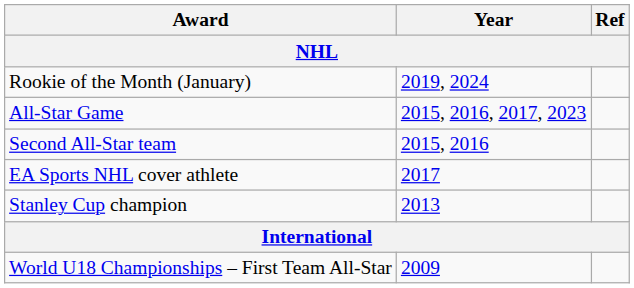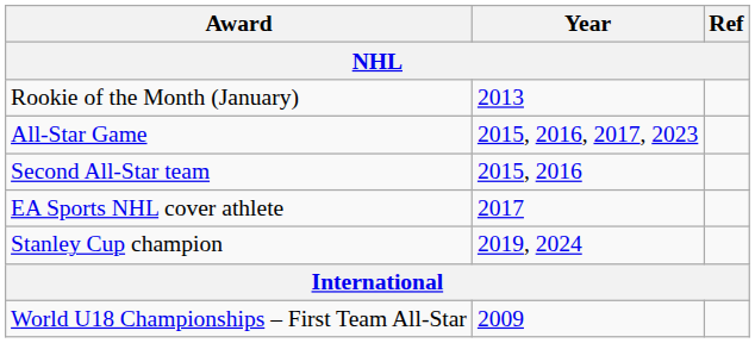 <table class="wikitable">
 <tr>
 <th>Award</th>
 <th>Year</th>
 <th>Ref</th>
 </tr>
 <tr>
 <th colspan="3"><a href='#'>NHL</a></th>
 </tr>
 <tr>
 <td>Rookie of the Month (January)</td>
-<td><a href='#'>2019</a>, <a href='#'>2024</a></td>
+<td><a href='#'>2013</a></td>
 <td></td>
 </tr>
 <tr>
 <td><a href='#'>All-Star Game</a></td>
 <td><a href='#'>2015</a>, <a href='#'>2016</a>, <a href='#'>2017</a>, <a href='#'>2023</a></td>
 <td></td>
 </tr>
 <tr>
 <td><a href='#'>Second All-Star team</a></td>
 <td><a href='#'>2015</a>, <a href='#'>2016</a></td>
 <td></td>
 </tr>
 <tr>
 <td><a href='#'>EA Sports NHL</a> cover athlete</td>
 <td><a href='#'>2017</a></td>
 <td></td>
 </tr>
 <tr>
 <td><a href='#'>Stanley Cup</a> champion</td>
-<td><a href='#'>2013</a></td>
+<td><a href='#'>2019</a>, <a href='#'>2024</a></td>
 <td></td>
 </tr>
 <tr>
 <th colspan="3"><a href='#'>International</a></th>
 </tr>
 <tr>
 <td><a href='#'>World U18 Championships</a> – First Team All-Star</td>
 <td><a href='#'>2009</a></td>
 <td></td>
 </tr>
 </table>
